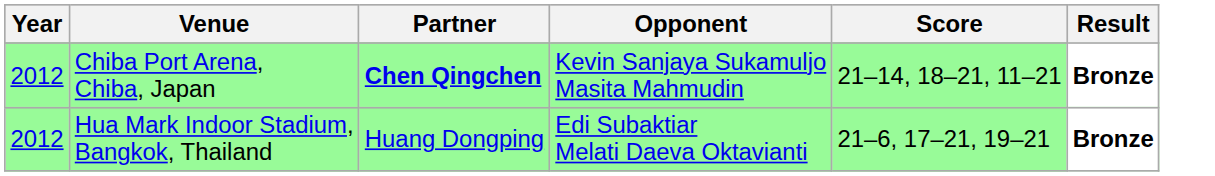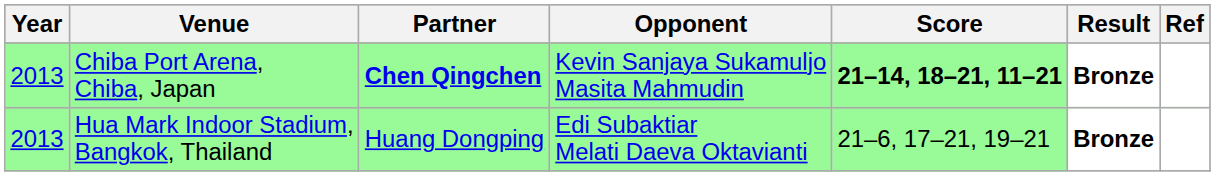 <table class="sortable wikitable" style="font-size: 90%;">
 <tr>
 <th>Year</th>
 <th>Venue</th>
 <th>Partner</th>
 <th>Opponent</th>
 <th>Score</th>
 <th>Result</th>
+<th>Ref</th>
 </tr>
 <tr style="background:#98FB98">
-<td align="center"><a href='#'>2012</a></td>
+<td align="center"><a href='#'>2013</a></td>
 <td align="left"><a href='#'>Chiba Port Arena</a>,<br><a href='#'>Chiba</a>, Japan</td>
 <td align="left"><strong> <a href='#'>Chen Qingchen</a></strong></td>
 <td align="left"> <a href='#'>Kevin Sanjaya Sukamuljo</a><br> <a href='#'>Masita Mahmudin</a></td>
-<td align="left">21–14, 18–21, 11–21</td>
+<td align="left"><strong>21–14, 18–21, 11–21</strong></td>
 <td style="text-align:left; background:white"> <strong>Bronze</strong></td>
+<td style="text-align:center; background:white"></td>
 </tr>
 <tr style="background:#98FB98">
-<td align="center"><a href='#'>2012</a></td>
+<td align="center"><a href='#'>2013</a></td>
 <td align="left"><a href='#'>Hua Mark Indoor Stadium</a>,<br><a href='#'>Bangkok</a>, Thailand</td>
 <td align="left"> <a href='#'>Huang Dongping</a></td>
 <td align="left"> <a href='#'>Edi Subaktiar</a><br> <a href='#'>Melati Daeva Oktavianti</a></td>
 <td align="left">21–6, 17–21, 19–21</td>
 <td style="text-align:left; background:white"> <strong>Bronze</strong></td>
+<td style="text-align:center; background:white"></td>
 </tr>
 </table>
